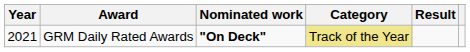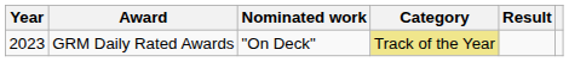 <table class="wikitable sortable plainrowheaders" style="width: auto;">
 <tr>
 <th scope="col">Year</th>
 <th scope="col">Award</th>
 <th scope="col">Nominated work</th>
 <th scope="col">Category</th>
 <th scope="col">Result</th>
 <th scope="col" class="unsortable"></th>
 </tr>
 <tr>
-<td>2021</td>
+<td>2023</td>
 <td rowspan="2">GRM Daily Rated Awards</td>
-<td><strong>"On Deck"</strong></td>
+<td>"On Deck"</td>
 <td style="background: khaki;">Track of the Year</td>
 <td></td>
 <td></td>
 </tr>
 </table>
